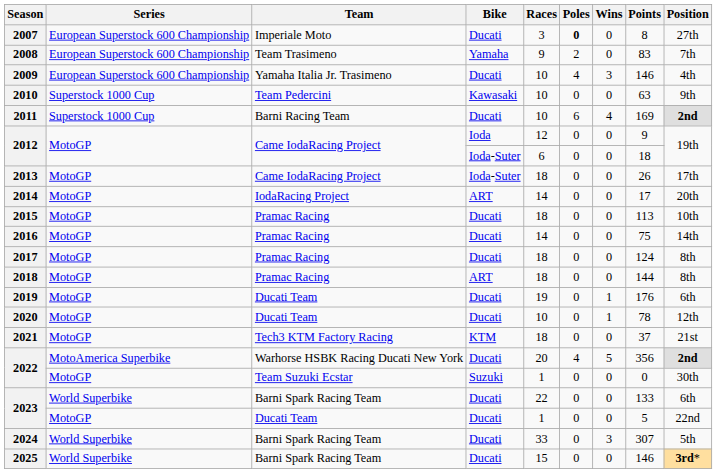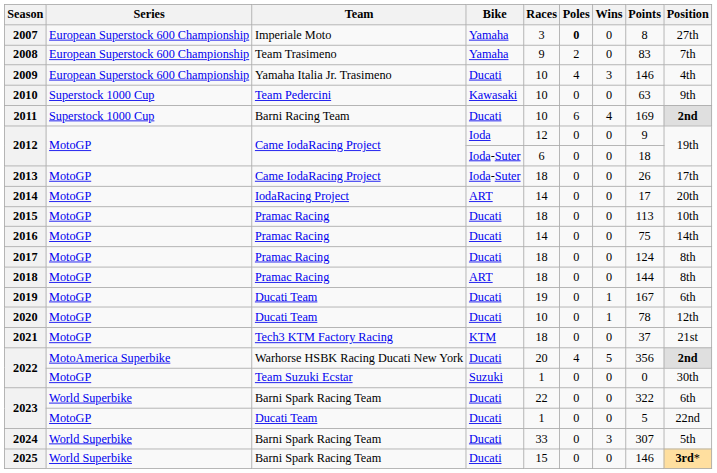 <table class="wikitable" style="text-align:center; font-size:90%">
 <tr>
 <th>Season</th>
 <th>Series</th>
 <th>Team</th>
 <th>Bike</th>
 <th>Races</th>
 <th>Poles</th>
 <th>Wins</th>
 <th>Points</th>
 <th>Position</th>
 </tr>
 <tr>
 <th>2007</th>
 <td style="text-align:left;"><a href='#'>European Superstock 600 Championship</a></td>
 <td style="text-align:left;">Imperiale Moto</td>
-<td style="text-align:left;"><a href='#'>Ducati</a></td>
+<td style="text-align:left;"><a href='#'>Yamaha</a></td>
 <td>3</td>
 <td><strong>0</strong></td>
 <td>0</td>
 <td>8</td>
 <td>27th</td>
 </tr>
 <tr>
 <th>2008</th>
 <td style="text-align:left;"><a href='#'>European Superstock 600 Championship</a></td>
 <td style="text-align:left;">Team Trasimeno</td>
 <td style="text-align:left;"><a href='#'>Yamaha</a></td>
 <td>9</td>
 <td>2</td>
 <td>0</td>
 <td>83</td>
 <td>7th</td>
 </tr>
 <tr>
 <th>2009</th>
 <td style="text-align:left;"><a href='#'>European Superstock 600 Championship</a></td>
 <td style="text-align:left;">Yamaha Italia Jr. Trasimeno</td>
 <td style="text-align:left;"><a href='#'>Ducati</a></td>
 <td>10</td>
 <td>4</td>
 <td>3</td>
 <td>146</td>
 <td>4th</td>
 </tr>
 <tr>
 <th>2010</th>
 <td style="text-align:left;"><a href='#'>Superstock 1000 Cup</a></td>
 <td style="text-align:left;"><a href='#'>Team Pedercini</a></td>
 <td style="text-align:left;"><a href='#'>Kawasaki</a></td>
 <td>10</td>
 <td>0</td>
 <td>0</td>
 <td>63</td>
 <td>9th</td>
 </tr>
 <tr>
 <th>2011</th>
 <td style="text-align:left;"><a href='#'>Superstock 1000 Cup</a></td>
 <td style="text-align:left;">Barni Racing Team</td>
 <td style="text-align:left;"><a href='#'>Ducati</a></td>
 <td>10</td>
 <td>6</td>
 <td>4</td>
 <td>169</td>
 <td style="background:#DFDFDF;"><strong>2nd</strong></td>
 </tr>
 <tr>
 <th rowspan="2">2012</th>
 <td style="text-align:left;" rowspan="2"><a href='#'>MotoGP</a></td>
 <td style="text-align:left;" rowspan="2"><a href='#'>Came IodaRacing Project</a></td>
 <td style="text-align:left;"><a href='#'>Ioda</a></td>
 <td>12</td>
 <td>0</td>
 <td>0</td>
 <td>9</td>
 <td rowspan="2">19th</td>
 </tr>
 <tr>
 <td style="text-align:left;"><a href='#'>Ioda</a>-<a href='#'>Suter</a></td>
 <td>6</td>
 <td>0</td>
 <td>0</td>
 <td>18</td>
 </tr>
 <tr>
 <th>2013</th>
 <td style="text-align:left;"><a href='#'>MotoGP</a></td>
 <td style="text-align:left;"><a href='#'>Came IodaRacing Project</a></td>
 <td style="text-align:left;"><a href='#'>Ioda</a>-<a href='#'>Suter</a></td>
 <td>18</td>
 <td>0</td>
 <td>0</td>
 <td>26</td>
 <td>17th</td>
 </tr>
 <tr>
 <th>2014</th>
 <td style="text-align:left;"><a href='#'>MotoGP</a></td>
 <td style="text-align:left;"><a href='#'>IodaRacing Project</a></td>
 <td style="text-align:left;"><a href='#'>ART</a></td>
 <td>14</td>
 <td>0</td>
 <td>0</td>
 <td>17</td>
 <td>20th</td>
 </tr>
 <tr>
 <th>2015</th>
 <td style="text-align:left;"><a href='#'>MotoGP</a></td>
 <td style="text-align:left;"><a href='#'>Pramac Racing</a></td>
 <td style="text-align:left;"><a href='#'>Ducati</a></td>
 <td>18</td>
 <td>0</td>
 <td>0</td>
 <td>113</td>
 <td>10th</td>
 </tr>
 <tr>
 <th>2016</th>
 <td style="text-align:left;"><a href='#'>MotoGP</a></td>
 <td style="text-align:left;"><a href='#'>Pramac Racing</a></td>
 <td style="text-align:left;"><a href='#'>Ducati</a></td>
 <td>14</td>
 <td>0</td>
 <td>0</td>
 <td>75</td>
 <td>14th</td>
 </tr>
 <tr>
 <th>2017</th>
 <td style="text-align:left;"><a href='#'>MotoGP</a></td>
 <td style="text-align:left;"><a href='#'>Pramac Racing</a></td>
 <td style="text-align:left;"><a href='#'>Ducati</a></td>
 <td>18</td>
 <td>0</td>
 <td>0</td>
 <td>124</td>
 <td>8th</td>
 </tr>
 <tr>
 <th>2018</th>
 <td style="text-align:left;"><a href='#'>MotoGP</a></td>
 <td style="text-align:left;"><a href='#'>Pramac Racing</a></td>
 <td style="text-align:left;"><a href='#'>ART</a></td>
 <td>18</td>
 <td>0</td>
 <td>0</td>
 <td>144</td>
 <td>8th</td>
 </tr>
 <tr>
 <th>2019</th>
 <td style="text-align:left;"><a href='#'>MotoGP</a></td>
 <td style="text-align:left;"><a href='#'>Ducati Team</a></td>
 <td style="text-align:left;"><a href='#'>Ducati</a></td>
 <td>19</td>
 <td>0</td>
 <td>1</td>
-<td>176</td>
+<td>167</td>
 <td>6th</td>
 </tr>
 <tr>
 <th>2020</th>
 <td style="text-align:left;"><a href='#'>MotoGP</a></td>
 <td style="text-align:left;"><a href='#'>Ducati Team</a></td>
 <td style="text-align:left;"><a href='#'>Ducati</a></td>
 <td>10</td>
 <td>0</td>
 <td>1</td>
 <td>78</td>
 <td>12th</td>
 </tr>
 <tr>
 <th>2021</th>
 <td style="text-align:left;"><a href='#'>MotoGP</a></td>
 <td style="text-align:left;"><a href='#'>Tech3 KTM Factory Racing</a></td>
 <td style="text-align:left;"><a href='#'>KTM</a></td>
 <td>18</td>
 <td>0</td>
 <td>0</td>
 <td>37</td>
 <td>21st</td>
 </tr>
 <tr>
 <th rowspan="2">2022</th>
 <td style="text-align:left;"><a href='#'>MotoAmerica Superbike</a></td>
 <td style="text-align:left;">Warhorse HSBK Racing Ducati New York</td>
 <td style="text-align:left;"><a href='#'>Ducati</a></td>
 <td>20</td>
 <td>4</td>
 <td>5</td>
 <td>356</td>
 <td style="background:#DFDFDF;"><strong>2nd</strong></td>
 </tr>
 <tr>
 <td style="text-align:left;"><a href='#'>MotoGP</a></td>
 <td style="text-align:left;"><a href='#'>Team Suzuki Ecstar</a></td>
 <td style="text-align:left;"><a href='#'>Suzuki</a></td>
 <td>1</td>
 <td>0</td>
 <td>0</td>
 <td>0</td>
 <td>30th</td>
 </tr>
 <tr>
 <th rowspan="2">2023</th>
 <td style="text-align:left;"><a href='#'>World Superbike</a></td>
 <td style="text-align:left;">Barni Spark Racing Team</td>
 <td style="text-align:left;"><a href='#'>Ducati</a></td>
 <td>22</td>
 <td>0</td>
 <td>0</td>
-<td>133</td>
+<td>322</td>
 <td>6th</td>
 </tr>
 <tr>
 <td style="text-align:left;"><a href='#'>MotoGP</a></td>
 <td style="text-align:left;"><a href='#'>Ducati Team</a></td>
 <td style="text-align:left;"><a href='#'>Ducati</a></td>
 <td>1</td>
 <td>0</td>
 <td>0</td>
 <td>5</td>
 <td>22nd</td>
 </tr>
 <tr>
 <th>2024</th>
 <td style="text-align:left;"><a href='#'>World Superbike</a></td>
 <td style="text-align:left;">Barni Spark Racing Team</td>
 <td style="text-align:left;"><a href='#'>Ducati</a></td>
 <td>33</td>
 <td>0</td>
 <td>3</td>
 <td>307</td>
 <td>5th</td>
 </tr>
 <tr>
 <th>2025</th>
 <td style="text-align:left;"><a href='#'>World Superbike</a></td>
 <td style="text-align:left;">Barni Spark Racing Team</td>
 <td style="text-align:left;"><a href='#'>Ducati</a></td>
 <td>15</td>
 <td>0</td>
 <td>0</td>
 <td>146</td>
 <td style="background:#FFDF9F;"><strong>3rd</strong>*</td>
 </tr>
 </table>
